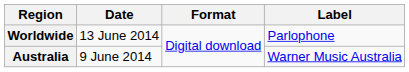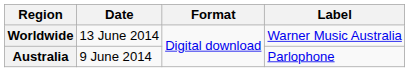 <table class="wikitable plainrowheaders">
 <tr>
 <th>Region</th>
 <th>Date</th>
 <th>Format</th>
 <th>Label</th>
 </tr>
 <tr>
 <th scope="row">Worldwide</th>
 <td>13 June 2014</td>
 <td rowspan="2"><a href='#'>Digital download</a></td>
-<td><a href='#'>Parlophone</a></td>
+<td><a href='#'>Warner Music Australia</a></td>
 </tr>
 <tr>
 <th scope="row">Australia</th>
 <td>9 June 2014</td>
-<td><a href='#'>Warner Music Australia</a></td>
+<td><a href='#'>Parlophone</a></td>
 </tr>
 </table>
